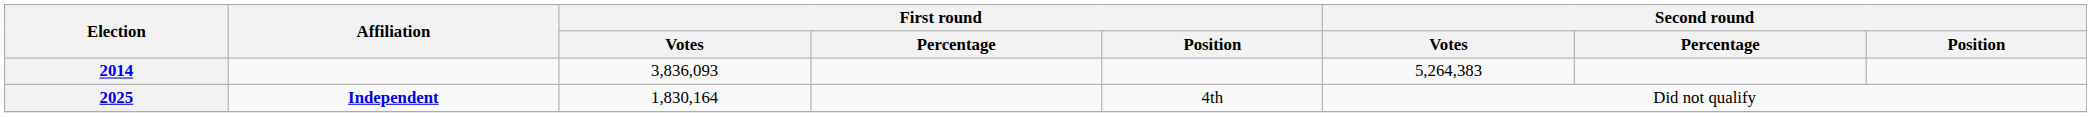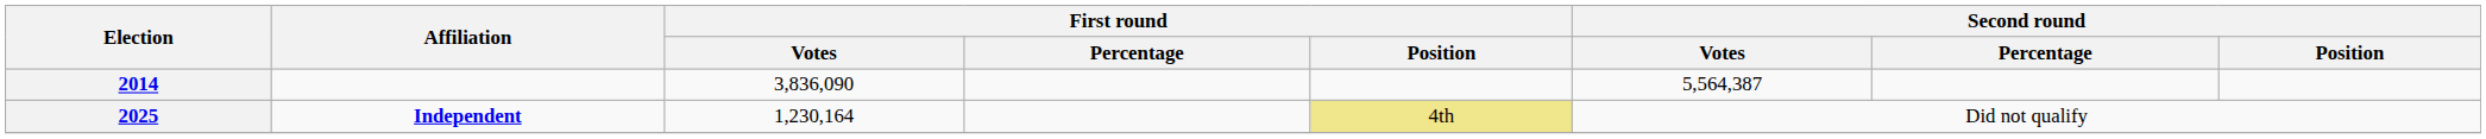 <table class=wikitable width=100%>
 <tr>
 <th rowspan=2>Election</th>
 <th rowspan=2>Affiliation</th>
 <th colspan=3>First round</th>
 <th colspan=3>Second round</th>
 </tr>
 <tr>
 <th>Votes</th>
 <th>Percentage</th>
 <th>Position</th>
 <th>Votes</th>
 <th>Percentage</th>
 <th>Position</th>
 </tr>
 <tr align=center>
 <th><a href='#'>2014</a></th>
 <td></td>
-<td>3,836,093</td>
+<td>3,836,090</td>
 <td></td>
 <td></td>
-<td>5,264,383</td>
+<td>5,564,387</td>
 <td></td>
 <td></td>
 </tr>
 <tr align="center">
 <th><a href='#'>2025</a></th>
 <td><strong><a href='#'>Independent</a></strong></td>
-<td>1,830,164</td>
+<td>1,230,164</td>
 <td></td>
-<td>4th</td>
+<td style="background: khaki;">4th</td>
 <td colspan="3">Did not qualify</td>
 </tr>
 <tr align=center>
 </tr>
 </table>
